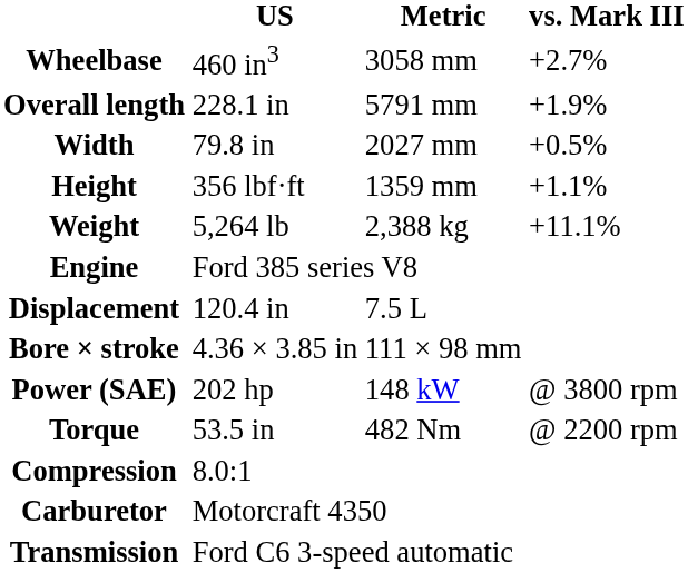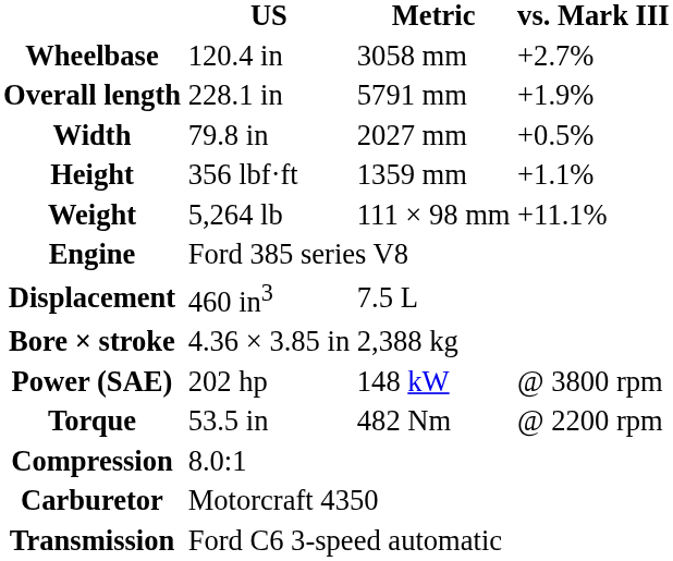 <table class="toccolours">
 <tr>
 <th></th>
 <th>US</th>
 <th>Metric</th>
 <th>vs. Mark III</th>
 </tr>
 <tr>
 <th>Wheelbase</th>
-<td>460 in<sup>3</sup></td>
+<td>120.4 in</td>
 <td>3058 mm</td>
 <td>+2.7%</td>
 </tr>
 <tr>
 <th>Overall length</th>
 <td>228.1 in</td>
 <td>5791 mm</td>
 <td>+1.9%</td>
 </tr>
 <tr>
 <th>Width</th>
 <td>79.8 in</td>
 <td>2027 mm</td>
 <td>+0.5%</td>
 </tr>
 <tr>
 <th>Height</th>
 <td>356 lbf·ft</td>
 <td>1359 mm</td>
 <td>+1.1%</td>
 </tr>
 <tr>
 <th>Weight</th>
 <td>5,264 lb</td>
-<td>2,388 kg</td>
+<td>111 × 98 mm</td>
 <td>+11.1%</td>
 </tr>
 <tr>
 <th>Engine</th>
 <td colspan=2>Ford 385 series V8</td>
 </tr>
 <tr>
 <th>Displacement</th>
-<td>120.4 in</td>
+<td>460 in<sup>3</sup></td>
 <td>7.5 L</td>
 </tr>
 <tr>
 <th>Bore × stroke</th>
 <td>4.36 × 3.85 in</td>
-<td>111 × 98 mm</td>
+<td>2,388 kg</td>
 </tr>
 <tr>
 <th>Power (SAE)</th>
 <td>202 hp</td>
 <td>148 <a href='#'>kW</a></td>
 <td>@ 3800 rpm</td>
 </tr>
 <tr>
 <th>Torque</th>
 <td>53.5 in</td>
 <td>482 Nm</td>
 <td>@ 2200 rpm</td>
 </tr>
 <tr>
 <th>Compression</th>
 <td colspan=2>8.0:1</td>
 </tr>
 <tr>
 <th>Carburetor</th>
 <td colspan=2>Motorcraft 4350</td>
 </tr>
 <tr>
 <th>Transmission</th>
 <td colspan=3>Ford C6 3-speed automatic</td>
 </tr>
 </table>
